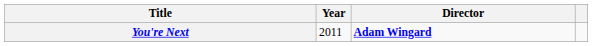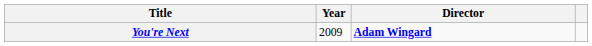 <table style="width:800px;" class="wikitable plainrowheaders sortable">
 <tr>
 <th width="420" scope="col">Title</th>
 <th width="40" scope="col">Year</th>
 <th width="300" scope="col">Director</th>
 <th scope="col"></th>
 </tr>
 <tr>
 <th scope="row"><em><a href='#'>You're Next</a></em></th>
-<td>2011</td>
+<td>2009</td>
 <td><strong><a href='#'>Adam Wingard</a></strong></td>
 <td align="center"></td>
 </tr>
 </table>
